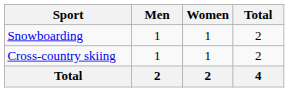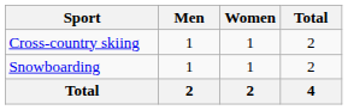 <table class="wikitable sortable" style=text-align:center>
 <tr>
 <th width=150>Sport</th>
 <th width=55>Men</th>
 <th width=55>Women</th>
 <th width=55>Total</th>
 </tr>
 <tr>
-<td align=left><a href='#'>Snowboarding</a></td>
+<td align=left><a href='#'>Cross-country skiing</a></td>
 <td>1</td>
 <td>1</td>
 <td>2</td>
 </tr>
 <tr>
-<td align=left><a href='#'>Cross-country skiing</a></td>
+<td align=left><a href='#'>Snowboarding</a></td>
 <td>1</td>
 <td>1</td>
 <td>2</td>
 </tr>
 <tr>
 <th>Total</th>
 <th>2</th>
 <th>2</th>
 <th>4</th>
 </tr>
 </table>
